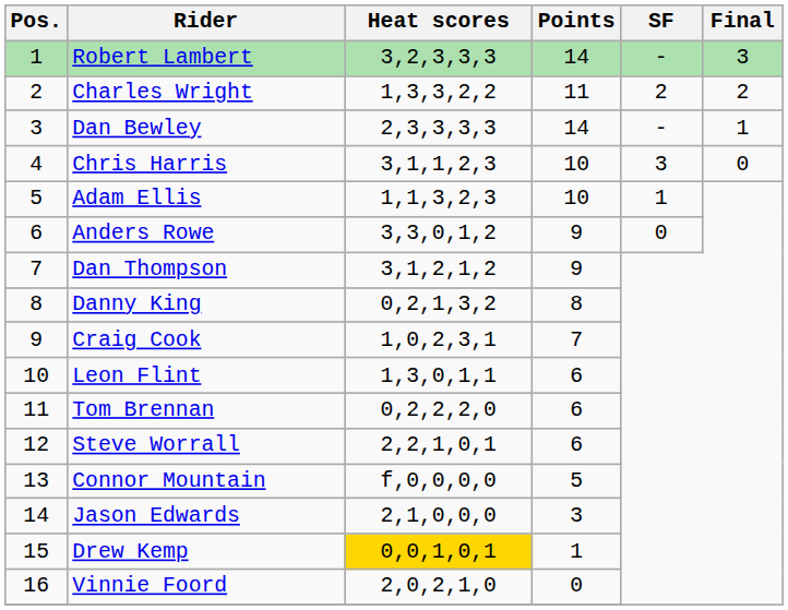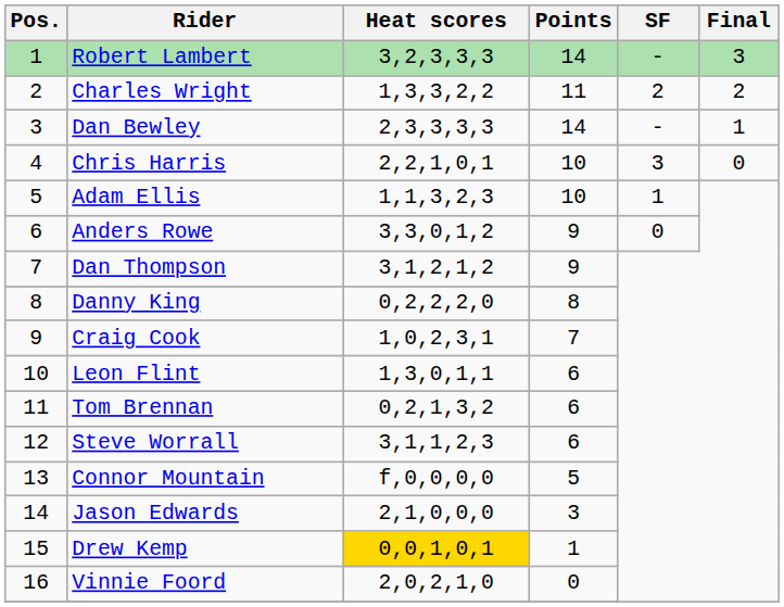 <table class=wikitable style="font-size:93%;">
 <tr>
 <th width=25px>Pos.</th>
 <th width=150px>Rider</th>
 <th width=100px>Heat scores</th>
 <th width=40px>Points</th>
 <th width=40px>SF</th>
 <th width=40px>Final</th>
 </tr>
 <tr align=center  style="background:#ACE1AF;">
 <td>1</td>
 <td align=left><a href='#'>Robert Lambert</a></td>
 <td>3,2,3,3,3</td>
 <td>14</td>
 <td>-</td>
 <td>3</td>
 </tr>
 <tr align=center>
 <td>2</td>
 <td align=left><a href='#'>Charles Wright</a></td>
 <td>1,3,3,2,2</td>
 <td>11</td>
 <td>2</td>
 <td>2</td>
 </tr>
 <tr align=center>
 <td>3</td>
 <td align=left><a href='#'>Dan Bewley</a></td>
 <td>2,3,3,3,3</td>
 <td>14</td>
 <td>-</td>
 <td>1</td>
 </tr>
 <tr align=center>
 <td>4</td>
 <td align=left><a href='#'>Chris Harris</a></td>
-<td>3,1,1,2,3</td>
+<td>2,2,1,0,1</td>
 <td>10</td>
 <td>3</td>
 <td>0</td>
 </tr>
 <tr align=center>
 <td>5</td>
 <td align=left><a href='#'>Adam Ellis</a></td>
 <td>1,1,3,2,3</td>
 <td>10</td>
 <td>1</td>
 </tr>
 <tr align=center>
 <td>6</td>
 <td align=left><a href='#'>Anders Rowe</a></td>
 <td>3,3,0,1,2</td>
 <td>9</td>
 <td>0</td>
 </tr>
 <tr align=center>
 <td>7</td>
 <td align=left><a href='#'>Dan Thompson</a></td>
 <td>3,1,2,1,2</td>
 <td>9</td>
 </tr>
 <tr align=center>
 <td>8</td>
 <td align=left><a href='#'>Danny King</a></td>
-<td>0,2,1,3,2</td>
+<td>0,2,2,2,0</td>
 <td>8</td>
 </tr>
 <tr align=center>
 <td>9</td>
 <td align=left><a href='#'>Craig Cook</a></td>
 <td>1,0,2,3,1</td>
 <td>7</td>
 </tr>
 <tr align=center>
 <td>10</td>
 <td align=left><a href='#'>Leon Flint</a></td>
 <td>1,3,0,1,1</td>
 <td>6</td>
 </tr>
 <tr align=center>
 <td>11</td>
 <td align=left><a href='#'>Tom Brennan</a></td>
-<td>0,2,2,2,0</td>
+<td>0,2,1,3,2</td>
 <td>6</td>
 </tr>
 <tr align=center>
 <td>12</td>
 <td align=left><a href='#'>Steve Worrall</a></td>
-<td>2,2,1,0,1</td>
+<td>3,1,1,2,3</td>
 <td>6</td>
 </tr>
 <tr align=center>
 <td>13</td>
 <td align=left><a href='#'>Connor Mountain</a></td>
 <td>f,0,0,0,0</td>
 <td>5</td>
 </tr>
 <tr align=center>
 <td>14</td>
 <td align=left><a href='#'>Jason Edwards</a></td>
 <td>2,1,0,0,0</td>
 <td>3</td>
 </tr>
 <tr align=center>
 <td>15</td>
 <td align=left><a href='#'>Drew Kemp</a></td>
 <td style="background: gold;">0,0,1,0,1</td>
 <td>1</td>
 </tr>
 <tr align=center>
 <td>16</td>
 <td align=left><a href='#'>Vinnie Foord</a></td>
 <td>2,0,2,1,0</td>
 <td>0</td>
 </tr>
 <tr align=center>
 </tr>
 </table>
